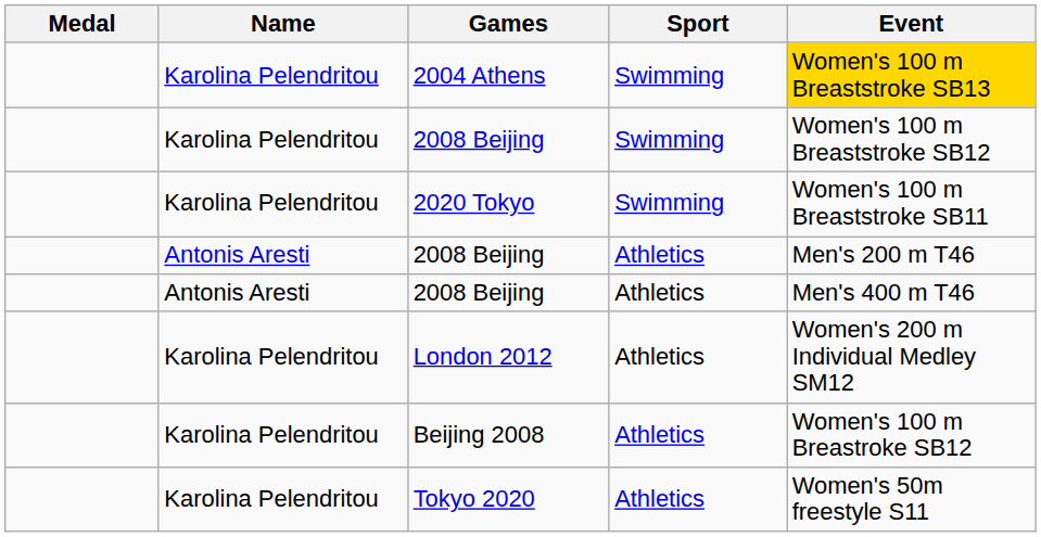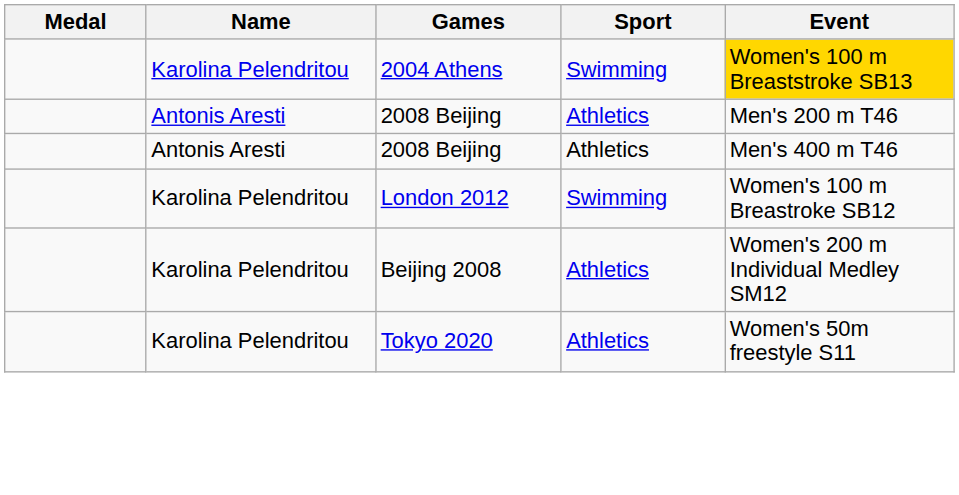 <table class="wikitable">
 <tr>
 <th style="width:6em">Medal</th>
 <th style="width:10em">Name</th>
 <th style="width:8em">Games</th>
 <th style="width:7em">Sport</th>
 <th style="width:10em">Event</th>
 </tr>
 <tr>
 <td></td>
 <td><a href='#'>Karolina Pelendritou</a></td>
 <td><a href='#'>2004 Athens</a></td>
 <td><a href='#'>Swimming</a></td>
 <td style="background: gold;">Women's 100 m Breaststroke SB13</td>
-</tr>
-<tr>
-<td></td>
-<td>Karolina Pelendritou</td>
-<td><a href='#'>2008 Beijing</a></td>
-<td><a href='#'>Swimming</a></td>
-<td>Women's 100 m Breaststroke SB12</td>
-</tr>
-<tr>
-<td></td>
-<td>Karolina Pelendritou</td>
-<td><a href='#'>2020 Tokyo</a></td>
-<td><a href='#'>Swimming</a></td>
-<td>Women's 100 m Breaststroke SB11</td>
 </tr>
 <tr>
 <td></td>
 <td><a href='#'>Antonis Aresti</a></td>
 <td>2008 Beijing</td>
 <td><a href='#'>Athletics</a></td>
 <td>Men's 200 m T46</td>
 </tr>
 <tr>
 <td></td>
 <td>Antonis Aresti</td>
 <td>2008 Beijing</td>
 <td>Athletics</td>
 <td>Men's 400 m T46</td>
 </tr>
 <tr>
 <td></td>
 <td>Karolina Pelendritou</td>
 <td><a href='#'>London 2012</a></td>
-<td>Athletics</td>
-<td>Women's 200 m Individual Medley SM12</td>
+<td><a href='#'>Swimming</a></td>
+<td>Women's 100 m Breastroke SB12</td>
 </tr>
 <tr>
 <td></td>
 <td>Karolina Pelendritou</td>
 <td>Beijing 2008</td>
 <td><a href='#'>Athletics</a></td>
-<td>Women's 100 m Breastroke SB12</td>
+<td>Women's 200 m Individual Medley SM12</td>
 </tr>
 <tr>
 <td></td>
 <td>Karolina Pelendritou</td>
 <td><a href='#'>Tokyo 2020</a></td>
 <td><a href='#'>Athletics</a></td>
 <td>Women's 50m freestyle S11</td>
 </tr>
 </table>
